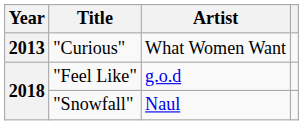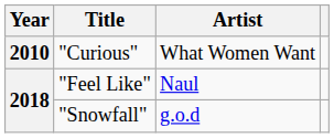 <table class="wikitable plainrowheaders sortable">
 <tr>
 <th scope="col">Year</th>
 <th scope="col">Title</th>
 <th scope="col">Artist</th>
 <th scope="col" class="unsortable"></th>
 </tr>
 <tr>
-<th scope="row">2013</th>
+<th scope="row">2010</th>
 <td>"Curious"</td>
 <td>What Women Want </td>
 <td style="text-align:center"></td>
 </tr>
 <tr>
 <th scope="row" rowspan="2">2018</th>
 <td>"Feel Like"</td>
-<td><a href='#'>g.o.d</a></td>
+<td><a href='#'>Naul</a></td>
 <td style="text-align:center"></td>
 </tr>
 <tr>
 <td>"Snowfall"</td>
-<td><a href='#'>Naul</a></td>
+<td><a href='#'>g.o.d</a></td>
 <td style="text-align:center"></td>
 </tr>
 </table>
